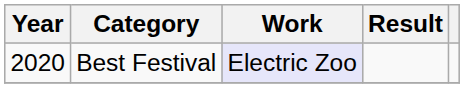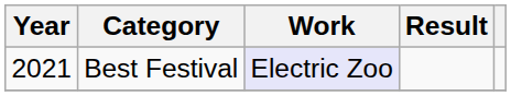 <table class="wikitable">
 <tr>
 <th>Year</th>
 <th>Category</th>
 <th>Work</th>
 <th>Result</th>
 <th></th>
 </tr>
 <tr>
-<td>2020</td>
+<td>2021</td>
 <td rowspan="1">Best Festival</td>
 <td rowspan="1" style="background: lavender;">Electric Zoo</td>
 <td></td>
 <td></td>
 </tr>
 <tr>
 </tr>
 </table>
